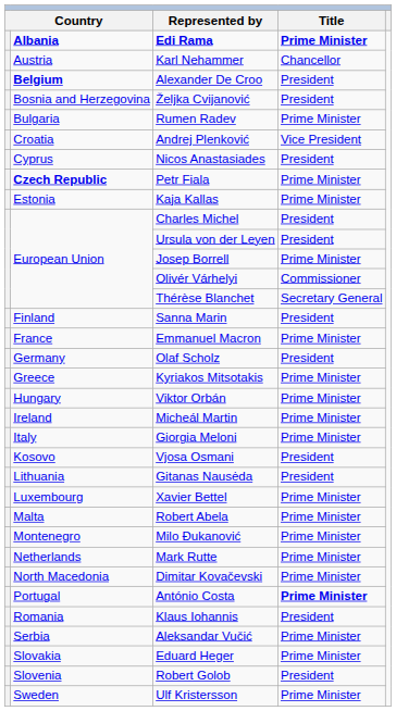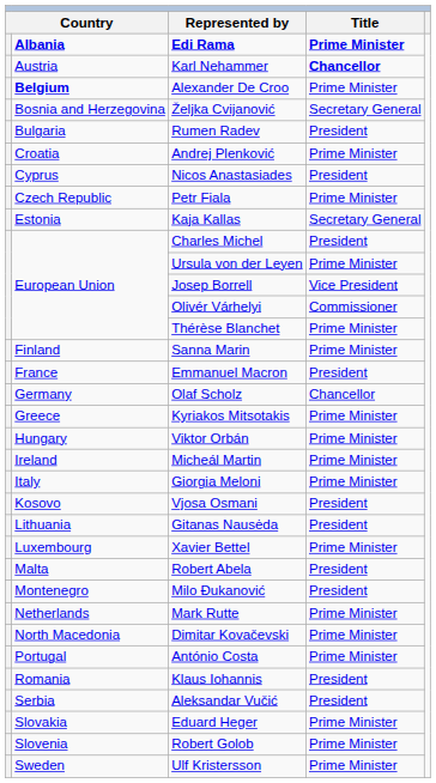 <table class="wikitable">
 <tr>
 <th colspan="5" style="background: LightSteelBlue;"></th>
 </tr>
 <tr style="background:#ccc; text-align:center;">
 <th colspan=2>Country</th>
 <th>Represented by</th>
 <th>Title</th>
 <th></th>
 </tr>
 <tr>
 <th></th>
 <td><strong><a href='#'>Albania</a></strong></td>
 <td><strong><a href='#'>Edi Rama</a></strong></td>
 <td><strong><a href='#'>Prime Minister</a></strong></td>
 <td rowspan="34"></td>
 </tr>
 <tr>
 <th></th>
 <td><a href='#'>Austria</a></td>
 <td><a href='#'>Karl Nehammer</a></td>
-<td><a href='#'>Chancellor</a></td>
+<td><strong><a href='#'>Chancellor</a></strong></td>
 </tr>
 <tr>
 <th></th>
 <td><strong><a href='#'>Belgium</a></strong></td>
 <td><a href='#'>Alexander De Croo</a></td>
-<td><a href='#'>President</a></td>
+<td><a href='#'>Prime Minister</a></td>
 </tr>
 <tr>
 <th></th>
 <td><a href='#'>Bosnia and Herzegovina</a></td>
 <td><a href='#'>Željka Cvijanović</a></td>
-<td><a href='#'>President</a></td>
+<td><a href='#'>Secretary General</a></td>
 </tr>
 <tr>
 <th></th>
 <td><a href='#'>Bulgaria</a></td>
 <td><a href='#'>Rumen Radev</a></td>
-<td><a href='#'>Prime Minister</a></td>
+<td><a href='#'>President</a></td>
 </tr>
 <tr>
 <th></th>
 <td><a href='#'>Croatia</a></td>
 <td><a href='#'>Andrej Plenković</a></td>
-<td><a href='#'>Vice President</a></td>
+<td><a href='#'>Prime Minister</a></td>
 </tr>
 <tr>
 <th></th>
 <td><a href='#'>Cyprus</a></td>
 <td><a href='#'>Nicos Anastasiades</a></td>
 <td><a href='#'>President</a></td>
 </tr>
 <tr>
 <th></th>
-<td><strong><a href='#'>Czech Republic</a></strong></td>
+<td><a href='#'>Czech Republic</a></td>
 <td><a href='#'>Petr Fiala</a></td>
 <td><a href='#'>Prime Minister</a></td>
 </tr>
 <tr>
 <th></th>
 <td><a href='#'>Estonia</a></td>
 <td><a href='#'>Kaja Kallas</a></td>
-<td><a href='#'>Prime Minister</a></td>
+<td><a href='#'>Secretary General</a></td>
 </tr>
 <tr>
 <th rowspan="5"></th>
 <td rowspan="5"><a href='#'>European Union</a></td>
 <td><a href='#'>Charles Michel</a></td>
 <td><a href='#'>President</a></td>
 </tr>
 <tr>
 <td><a href='#'>Ursula von der Leyen</a></td>
-<td><a href='#'>President</a></td>
+<td><a href='#'>Prime Minister</a></td>
 </tr>
 <tr>
 <td><a href='#'>Josep Borrell</a></td>
-<td><a href='#'>Prime Minister</a></td>
+<td><a href='#'>Vice President</a></td>
 </tr>
 <tr>
 <td><a href='#'>Olivér Várhelyi</a></td>
 <td><a href='#'>Commissioner</a></td>
 </tr>
 <tr>
 <td><a href='#'>Thérèse Blanchet</a></td>
-<td><a href='#'>Secretary General</a></td>
+<td><a href='#'>Prime Minister</a></td>
 </tr>
 <tr>
 <th></th>
 <td><a href='#'>Finland</a></td>
 <td><a href='#'>Sanna Marin</a></td>
-<td><a href='#'>President</a></td>
+<td><a href='#'>Prime Minister</a></td>
 </tr>
 <tr>
 <th></th>
 <td><a href='#'>France</a></td>
 <td><a href='#'>Emmanuel Macron</a></td>
-<td><a href='#'>Prime Minister</a></td>
+<td><a href='#'>President</a></td>
 </tr>
 <tr>
 <th></th>
 <td><a href='#'>Germany</a></td>
 <td><a href='#'>Olaf Scholz</a></td>
-<td><a href='#'>President</a></td>
+<td><a href='#'>Chancellor</a></td>
 </tr>
 <tr>
 <th></th>
 <td><a href='#'>Greece</a></td>
 <td><a href='#'>Kyriakos Mitsotakis</a></td>
 <td><a href='#'>Prime Minister</a></td>
 </tr>
 <tr>
 <th></th>
 <td><a href='#'>Hungary</a></td>
 <td><a href='#'>Viktor Orbán</a></td>
 <td><a href='#'>Prime Minister</a></td>
 </tr>
 <tr>
 <th></th>
 <td><a href='#'>Ireland</a></td>
 <td><a href='#'>Micheál Martin</a></td>
 <td><a href='#'>Prime Minister</a></td>
 </tr>
 <tr>
 <th></th>
 <td><a href='#'>Italy</a></td>
 <td><a href='#'>Giorgia Meloni</a></td>
 <td><a href='#'>Prime Minister</a></td>
 </tr>
 <tr>
 <th></th>
 <td><a href='#'>Kosovo</a></td>
 <td><a href='#'>Vjosa Osmani</a></td>
 <td><a href='#'>President</a></td>
 </tr>
 <tr>
 <th></th>
 <td><a href='#'>Lithuania</a></td>
 <td><a href='#'>Gitanas Nausėda</a></td>
 <td><a href='#'>President</a></td>
 </tr>
 <tr>
 <th></th>
 <td><a href='#'>Luxembourg</a></td>
 <td><a href='#'>Xavier Bettel</a></td>
 <td><a href='#'>Prime Minister</a></td>
 </tr>
 <tr>
 <th></th>
 <td><a href='#'>Malta</a></td>
 <td><a href='#'>Robert Abela</a></td>
-<td><a href='#'>Prime Minister</a></td>
+<td><a href='#'>President</a></td>
 </tr>
 <tr>
 <th></th>
 <td><a href='#'>Montenegro</a></td>
 <td><a href='#'>Milo Đukanović</a></td>
-<td><a href='#'>Prime Minister</a></td>
+<td><a href='#'>President</a></td>
 </tr>
 <tr>
 <th></th>
 <td><a href='#'>Netherlands</a></td>
 <td><a href='#'>Mark Rutte</a></td>
 <td><a href='#'>Prime Minister</a></td>
 </tr>
 <tr>
 <th></th>
 <td><a href='#'>North Macedonia</a></td>
 <td><a href='#'>Dimitar Kovačevski</a></td>
 <td><a href='#'>Prime Minister</a></td>
 </tr>
 <tr>
 <th></th>
 <td><a href='#'>Portugal</a></td>
 <td><a href='#'>António Costa</a></td>
-<td><strong><a href='#'>Prime Minister</a></strong></td>
+<td><a href='#'>Prime Minister</a></td>
 </tr>
 <tr>
 <th></th>
 <td><a href='#'>Romania</a></td>
 <td><a href='#'>Klaus Iohannis</a></td>
 <td><a href='#'>President</a></td>
 </tr>
 <tr>
 <th></th>
 <td><a href='#'>Serbia</a></td>
 <td><a href='#'>Aleksandar Vučić</a></td>
-<td><a href='#'>Prime Minister</a></td>
+<td><a href='#'>President</a></td>
 </tr>
 <tr>
 <th></th>
 <td><a href='#'>Slovakia</a></td>
 <td><a href='#'>Eduard Heger</a></td>
 <td><a href='#'>Prime Minister</a></td>
 </tr>
 <tr>
 <th></th>
 <td><a href='#'>Slovenia</a></td>
 <td><a href='#'>Robert Golob</a></td>
-<td><a href='#'>President</a></td>
+<td><a href='#'>Prime Minister</a></td>
 </tr>
 <tr>
 <th></th>
 <td><a href='#'>Sweden</a></td>
 <td><a href='#'>Ulf Kristersson</a></td>
 <td><a href='#'>Prime Minister</a></td>
 </tr>
 </table>
